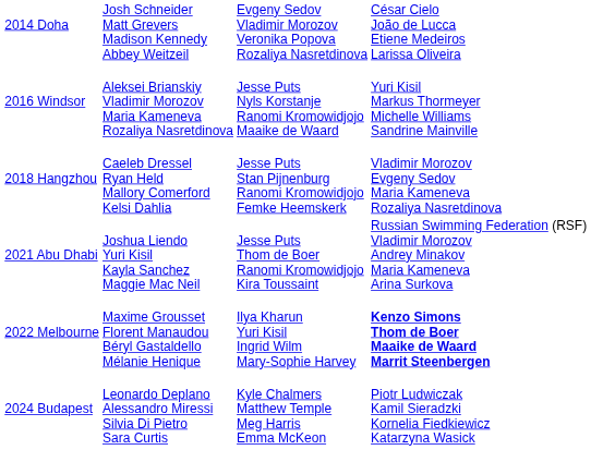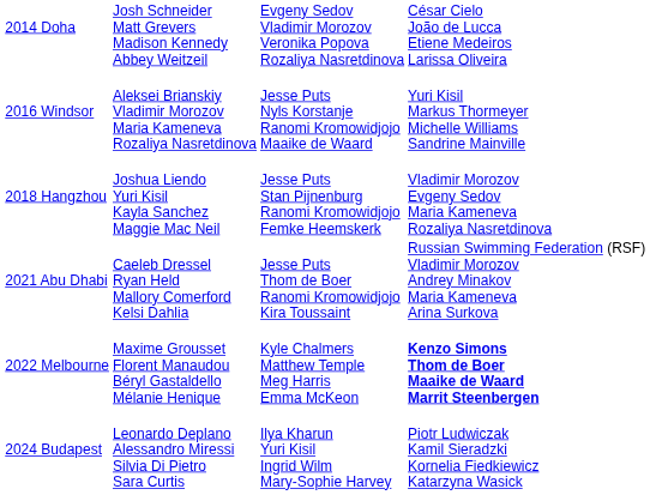 <table>
 <tr>
 <td><a href='#'>2014 Doha</a></td>
 <td><br><a href='#'>Josh Schneider</a><br><a href='#'>Matt Grevers</a><br><a href='#'>Madison Kennedy</a><br><a href='#'>Abbey Weitzeil</a></td>
 <td><br><a href='#'>Evgeny Sedov</a><br><a href='#'>Vladimir Morozov</a><br><a href='#'>Veronika Popova</a><br><a href='#'>Rozaliya Nasretdinova</a></td>
 <td><br><a href='#'>César Cielo</a><br><a href='#'>João de Lucca</a><br><a href='#'>Etiene Medeiros</a><br><a href='#'>Larissa Oliveira</a></td>
 </tr>
 <tr>
 <td><a href='#'>2016 Windsor</a></td>
 <td><br><a href='#'>Aleksei Brianskiy</a><br><a href='#'>Vladimir Morozov</a><br><a href='#'>Maria Kameneva</a><br><a href='#'>Rozaliya Nasretdinova</a></td>
 <td><br><a href='#'>Jesse Puts</a><br><a href='#'>Nyls Korstanje</a><br><a href='#'>Ranomi Kromowidjojo</a><br><a href='#'>Maaike de Waard</a></td>
 <td><br><a href='#'>Yuri Kisil</a><br><a href='#'>Markus Thormeyer</a><br><a href='#'>Michelle Williams</a><br><a href='#'>Sandrine Mainville</a></td>
 </tr>
 <tr>
 <td><a href='#'>2018 Hangzhou</a></td>
-<td><br><a href='#'>Caeleb Dressel</a><br><a href='#'>Ryan Held</a><br><a href='#'>Mallory Comerford</a><br><a href='#'>Kelsi Dahlia</a></td>
+<td><br><a href='#'>Joshua Liendo</a><br><a href='#'>Yuri Kisil</a><br><a href='#'>Kayla Sanchez</a><br><a href='#'>Maggie Mac Neil</a></td>
 <td><br><a href='#'>Jesse Puts</a><br><a href='#'>Stan Pijnenburg</a><br><a href='#'>Ranomi Kromowidjojo</a><br><a href='#'>Femke Heemskerk</a></td>
 <td><br><a href='#'>Vladimir Morozov</a><br><a href='#'>Evgeny Sedov</a><br><a href='#'>Maria Kameneva</a><br><a href='#'>Rozaliya Nasretdinova</a></td>
 </tr>
 <tr>
 <td><a href='#'>2021 Abu Dhabi</a></td>
-<td><br><a href='#'>Joshua Liendo</a><br><a href='#'>Yuri Kisil</a><br><a href='#'>Kayla Sanchez</a><br><a href='#'>Maggie Mac Neil</a></td>
+<td><br><a href='#'>Caeleb Dressel</a><br><a href='#'>Ryan Held</a><br><a href='#'>Mallory Comerford</a><br><a href='#'>Kelsi Dahlia</a></td>
 <td><br><a href='#'>Jesse Puts</a><br><a href='#'>Thom de Boer</a><br><a href='#'>Ranomi Kromowidjojo</a><br><a href='#'>Kira Toussaint</a></td>
 <td><a href='#'>Russian Swimming Federation</a> (RSF)<br><a href='#'>Vladimir Morozov</a><br><a href='#'>Andrey Minakov</a><br><a href='#'>Maria Kameneva</a><br><a href='#'>Arina Surkova</a></td>
 </tr>
 <tr>
 <td><a href='#'>2022 Melbourne</a></td>
 <td><br><a href='#'>Maxime Grousset</a><br><a href='#'>Florent Manaudou</a><br><a href='#'>Béryl Gastaldello</a><br><a href='#'>Mélanie Henique</a></td>
-<td><br><a href='#'>Ilya Kharun</a><br><a href='#'>Yuri Kisil</a><br><a href='#'>Ingrid Wilm</a><br><a href='#'>Mary-Sophie Harvey</a></td>
+<td><br><a href='#'>Kyle Chalmers</a><br><a href='#'>Matthew Temple</a><br><a href='#'>Meg Harris</a><br><a href='#'>Emma McKeon</a></td>
 <td><strong><br><a href='#'>Kenzo Simons</a><br><a href='#'>Thom de Boer</a><br><a href='#'>Maaike de Waard</a><br><a href='#'>Marrit Steenbergen</a></strong></td>
 </tr>
 <tr>
 <td><a href='#'>2024 Budapest</a></td>
 <td><br><a href='#'>Leonardo Deplano</a><br><a href='#'>Alessandro Miressi</a><br><a href='#'>Silvia Di Pietro</a><br><a href='#'>Sara Curtis</a></td>
-<td><br><a href='#'>Kyle Chalmers</a><br><a href='#'>Matthew Temple</a><br><a href='#'>Meg Harris</a><br><a href='#'>Emma McKeon</a></td>
+<td><br><a href='#'>Ilya Kharun</a><br><a href='#'>Yuri Kisil</a><br><a href='#'>Ingrid Wilm</a><br><a href='#'>Mary-Sophie Harvey</a></td>
 <td><br><a href='#'>Piotr Ludwiczak</a><br><a href='#'>Kamil Sieradzki</a><br><a href='#'>Kornelia Fiedkiewicz</a><br><a href='#'>Katarzyna Wasick</a></td>
 </tr>
 </table>
